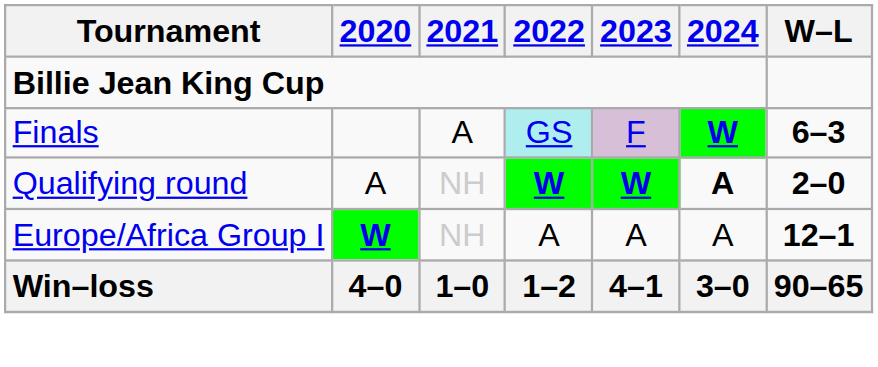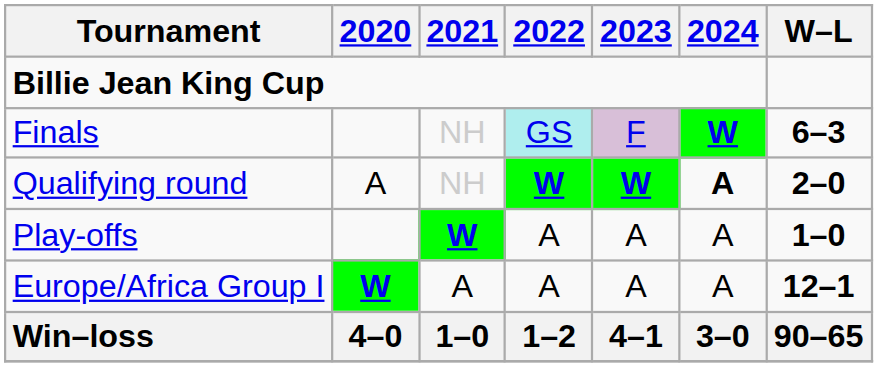 <table class=wikitable style=text-align:center;font-size:90%>
 <tr>
 <th>Tournament</th>
 <th><a href='#'>2020</a></th>
 <th><a href='#'>2021</a></th>
 <th><a href='#'>2022</a></th>
 <th><a href='#'>2023</a></th>
 <th><a href='#'>2024</a></th>
 <th>W–L</th>
 </tr>
 <tr>
 <td colspan=6 align=left><strong>Billie Jean King Cup</strong></td>
 </tr>
 <tr>
 <td align=left><a href='#'>Finals</a></td>
 <td style=color:#ccc></td>
-<td>A</td>
+<td style=color:#ccc>NH</td>
 <td bgcolor=afeeee><a href='#'>GS</a></td>
 <td bgcolor=thistle><a href='#'>F</a></td>
 <td bgcolor=lime><a href='#'><strong>W</strong></a></td>
 <td><strong>6–3</strong></td>
 </tr>
 <tr>
 <td align=left><a href='#'>Qualifying round</a></td>
 <td>A</td>
 <td style=color:#ccc>NH</td>
 <td bgcolor=lime><a href='#'><strong>W</strong></a></td>
 <td bgcolor=lime><a href='#'><strong>W</strong></a></td>
 <td><strong>A</strong></td>
 <td><strong>2–0</strong></td>
 </tr>
 <tr>
+<td align=left><a href='#'>Play-offs</a></td>
+<td style=color:#ccc></td>
+<td bgcolor=lime><a href='#'><strong>W</strong></a></td>
+<td>A</td>
+<td>A</td>
+<td>A</td>
+<td><strong>1–0</strong></td>
+</tr>
+<tr>
 <td align=left><a href='#'>Europe/Africa Group I</a></td>
 <td bgcolor=lime><a href='#'><strong>W</strong></a></td>
-<td style=color:#ccc>NH</td>
+<td>A</td>
 <td>A</td>
 <td>A</td>
 <td>A</td>
 <td><strong>12–1</strong></td>
 </tr>
 <tr>
 <th style=text-align:left>Win–loss</th>
 <th>4–0</th>
 <th>1–0</th>
 <th>1–2</th>
 <th>4–1</th>
 <th>3–0</th>
 <th>90–65</th>
 </tr>
 <tr>
 </tr>
 </table>
